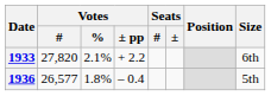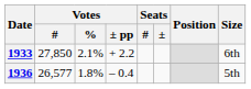 <table class="wikitable">
 <tr>
 <th rowspan="2">Date</th>
 <th colspan="3">Votes</th>
 <th colspan="2">Seats</th>
 <th rowspan="2">Position</th>
 <th rowspan="2">Size</th>
 </tr>
 <tr>
 <th>#</th>
 <th>%</th>
 <th>± pp</th>
 <th>#</th>
 <th>±</th>
 </tr>
 <tr>
 <th><a href='#'>1933</a></th>
-<td>27,820</td>
+<td>27,850</td>
 <td>2.1%</td>
 <td>+ 2.2</td>
 <td></td>
 <td></td>
 <td style="background:#ddd;"></td>
 <td style="text-align:center;">6th</td>
 </tr>
 <tr>
 <th><a href='#'>1936</a></th>
 <td>26,577</td>
 <td>1.8%</td>
 <td>– 0.4</td>
 <td></td>
 <td></td>
 <td style="background:#ddd;"></td>
 <td style="text-align:center;">5th</td>
 </tr>
 </table>
